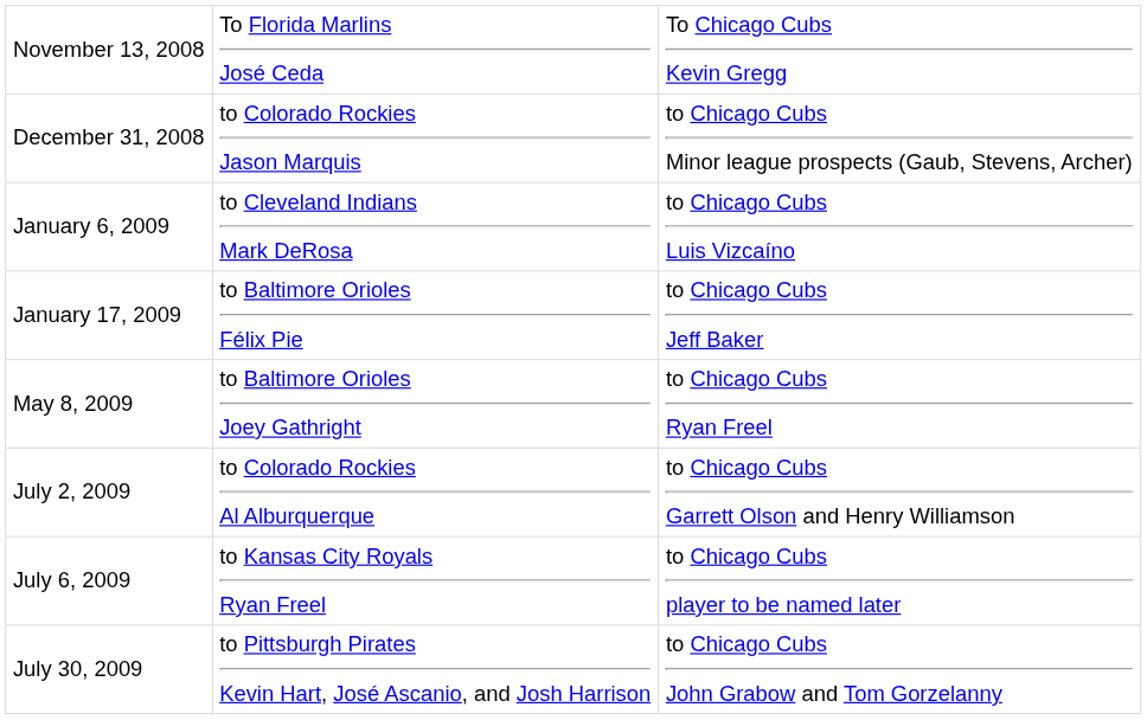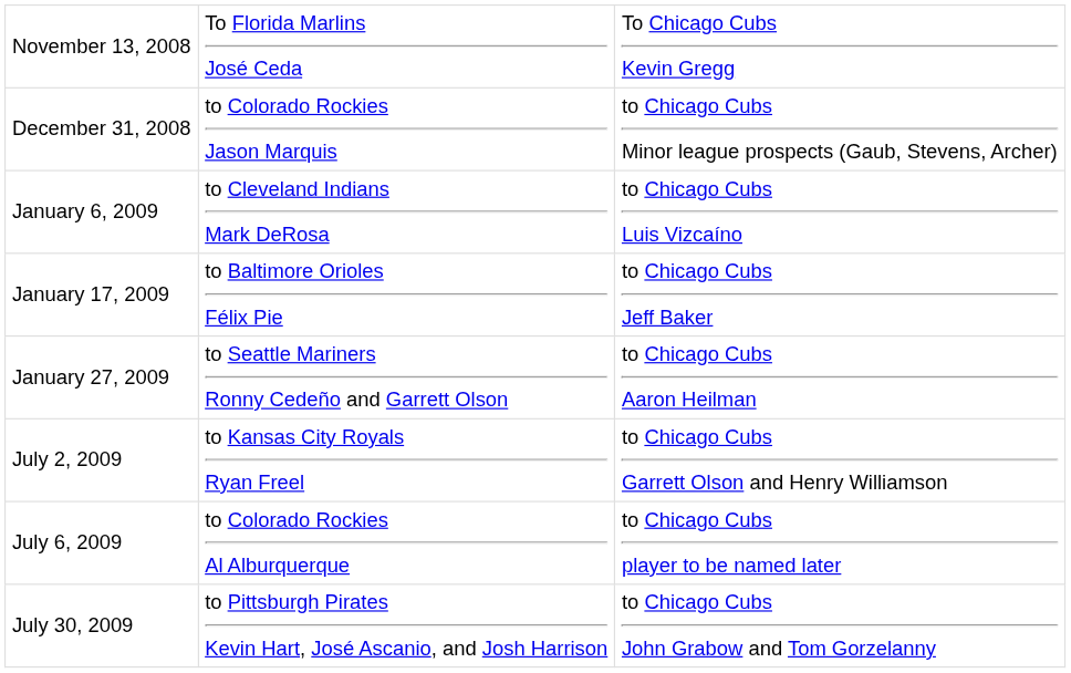 <table border=1 style="border-collapse:collapse" bordercolor="#DFDFDF"  cellpadding="5">
 <tr bgcolor="#FFFFFF">
 <td>November 13, 2008<br></td>
 <td valign="top">To <a href='#'>Florida Marlins</a> <hr><a href='#'>José Ceda</a></td>
 <td valign="top">To <a href='#'>Chicago Cubs</a> <hr><a href='#'>Kevin Gregg</a></td>
 </tr>
 <tr>
 <td>December 31, 2008<br></td>
 <td valign="top">to <a href='#'>Colorado Rockies</a> <hr><a href='#'>Jason Marquis</a></td>
 <td valign="top">to <a href='#'>Chicago Cubs</a> <hr> Minor league prospects (Gaub, Stevens, Archer)</td>
 </tr>
 <tr>
 <td>January 6, 2009<br></td>
 <td valign="top">to <a href='#'>Cleveland Indians</a> <hr><a href='#'>Mark DeRosa</a></td>
 <td valign="top">to <a href='#'>Chicago Cubs</a> <hr><a href='#'>Luis Vizcaíno</a></td>
 </tr>
 <tr>
 <td>January 17, 2009<br></td>
 <td valign="top">to <a href='#'>Baltimore Orioles</a> <hr><a href='#'>Félix Pie</a></td>
 <td valign="top">to <a href='#'>Chicago Cubs</a> <hr><a href='#'>Jeff Baker</a></td>
 </tr>
 <tr>
-<td>May 8, 2009<br></td>
-<td valign="top">to <a href='#'>Baltimore Orioles</a> <hr><a href='#'>Joey Gathright</a></td>
-<td valign="top">to <a href='#'>Chicago Cubs</a> <hr><a href='#'>Ryan Freel</a></td>
+<td>January 27, 2009<br></td>
+<td valign="top">to <a href='#'>Seattle Mariners</a> <hr><a href='#'>Ronny Cedeño</a> and <a href='#'>Garrett Olson</a></td>
+<td valign="top">to <a href='#'>Chicago Cubs</a> <hr><a href='#'>Aaron Heilman</a></td>
 </tr>
 <tr>
 <td>July 2, 2009<br></td>
-<td valign="top">to <a href='#'>Colorado Rockies</a> <hr><a href='#'>Al Alburquerque</a></td>
+<td valign="top">to <a href='#'>Kansas City Royals</a> <hr><a href='#'>Ryan Freel</a></td>
 <td valign="top">to <a href='#'>Chicago Cubs</a> <hr><a href='#'>Garrett Olson</a> and Henry Williamson</td>
 </tr>
 <tr>
 <td>July 6, 2009<br></td>
-<td valign="top">to <a href='#'>Kansas City Royals</a> <hr><a href='#'>Ryan Freel</a></td>
+<td valign="top">to <a href='#'>Colorado Rockies</a> <hr><a href='#'>Al Alburquerque</a></td>
 <td valign="top">to <a href='#'>Chicago Cubs</a> <hr><a href='#'>player to be named later</a></td>
 </tr>
 <tr>
 <td>July 30, 2009<br></td>
 <td valign="top">to <a href='#'>Pittsburgh Pirates</a> <hr><a href='#'>Kevin Hart</a>, <a href='#'>José Ascanio</a>, and <a href='#'>Josh Harrison</a></td>
 <td valign="top">to <a href='#'>Chicago Cubs</a> <hr><a href='#'>John Grabow</a> and <a href='#'>Tom Gorzelanny</a></td>
 </tr>
 </table>
